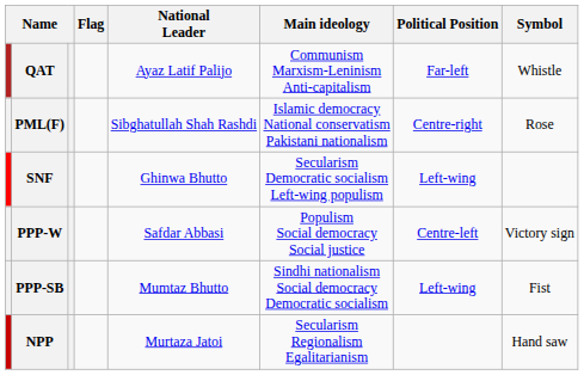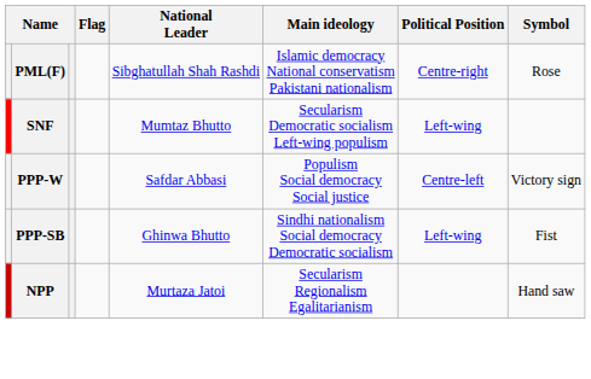 <table class="wikitable sortable">
 <tr>
 <th colspan="3">Name</th>
 <th>Flag</th>
 <th>National<br>Leader</th>
 <th>Main ideology</th>
 <th>Political Position</th>
 <th>Symbol</th>
-</tr>
-<tr>
-<th style="background:#B22222;"></th>
-<th style="text-align:center;">QAT</th>
-<th style="text-align:center;"></th>
-<td></td>
-<td style="text-align:center;"><a href='#'>Ayaz Latif Palijo</a></td>
-<td style="text-align:center;"><a href='#'>Communism</a><br><a href='#'>Marxism-Leninism</a><br><a href='#'>Anti-capitalism</a></td>
-<td style="text-align:center;"><a href='#'>Far-left</a></td>
-<td style="text-align:center;">Whistle</td>
 </tr>
 <tr>
 <th></th>
 <th style="text-align:center;">PML(F)</th>
 <th style="text-align:center;"></th>
 <td></td>
 <td style="text-align:center;"><a href='#'>Sibghatullah Shah Rashdi</a></td>
 <td style="text-align:center;"><a href='#'>Islamic democracy</a><br><a href='#'>National conservatism</a><br><a href='#'>Pakistani nationalism</a></td>
 <td style="text-align:center;"><a href='#'>Centre-right</a></td>
 <td style="text-align:center;">Rose</td>
 </tr>
 <tr>
 <th style="background:#FF0000;"></th>
 <th style="text-align:center;">SNF</th>
 <th style="text-align:center;"></th>
 <td></td>
-<td style="text-align:center;"><a href='#'>Ghinwa Bhutto</a></td>
+<td style="text-align:center;"><a href='#'>Mumtaz Bhutto</a></td>
 <td style="text-align:center;"><a href='#'>Secularism</a><br><a href='#'>Democratic socialism</a><br><a href='#'>Left-wing populism</a></td>
 <td style="text-align:center;"><a href='#'>Left-wing</a></td>
 <td style="text-align:center;"></td>
 </tr>
 <tr>
 <th></th>
 <th style="text-align:center;">PPP-W</th>
 <th style="text-align:center;"><br></th>
 <td></td>
 <td style="text-align:center;"><a href='#'>Safdar Abbasi</a></td>
 <td style="text-align:center;"><a href='#'>Populism</a><br><a href='#'>Social democracy</a><br><a href='#'>Social justice</a></td>
 <td style="text-align:center;"><a href='#'>Centre-left</a></td>
 <td style="text-align:center;">Victory sign</td>
 </tr>
 <tr>
 <th></th>
 <th style="text-align:center;">PPP-SB</th>
 <th style="text-align:center;"><br></th>
 <td></td>
-<td style="text-align:center;"><a href='#'>Mumtaz Bhutto</a></td>
+<td style="text-align:center;"><a href='#'>Ghinwa Bhutto</a></td>
 <td style="text-align:center;"><a href='#'>Sindhi nationalism</a><br><a href='#'>Social democracy</a><br><a href='#'>Democratic socialism</a></td>
 <td style="text-align:center;"><a href='#'>Left-wing</a></td>
 <td style="text-align:center;">Fist</td>
 </tr>
 <tr>
 <th style="background:#C80000;"></th>
 <th style="text-align:center;">NPP</th>
 <th style="text-align:center;"></th>
 <td></td>
 <td style="text-align:center;"><a href='#'>Murtaza Jatoi</a></td>
 <td style="text-align:center;"><a href='#'>Secularism</a><br><a href='#'>Regionalism</a><br><a href='#'>Egalitarianism</a></td>
 <td style="text-align:center;"></td>
 <td style="text-align:center;">Hand saw</td>
 </tr>
 </table>
